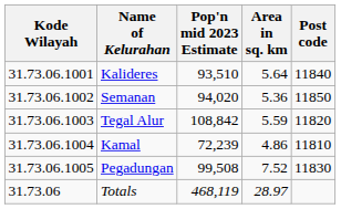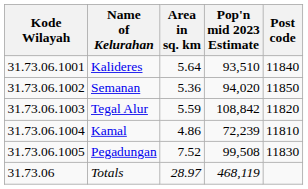 <table class="wikitable">
 <tr>
 <th>Kode <br>Wilayah</th>
 <th>Name <br>of <br><em>Kelurahan</em></th>
+<th>Area <br>in <br>sq. km</th>
 <th>Pop'n <br>mid 2023<br>Estimate</th>
-<th>Area <br>in <br>sq. km</th>
 <th>Post<br>code</th>
 </tr>
 <tr>
 <td>31.73.06.1001</td>
 <td><a href='#'>Kalideres</a></td>
+<td align="right">5.64</td>
 <td align="right">93,510</td>
-<td align="right">5.64</td>
 <td>11840</td>
 </tr>
 <tr>
 <td>31.73.06.1002</td>
 <td><a href='#'>Semanan</a></td>
+<td align="right">5.36</td>
 <td align="right">94,020</td>
-<td align="right">5.36</td>
 <td>11850</td>
 </tr>
 <tr>
 <td>31.73.06.1003</td>
 <td><a href='#'>Tegal Alur</a></td>
+<td align="right">5.59</td>
 <td align="right">108,842</td>
-<td align="right">5.59</td>
 <td>11820</td>
 </tr>
 <tr>
 <td>31.73.06.1004</td>
 <td><a href='#'>Kamal</a></td>
+<td align="right">4.86</td>
 <td align="right">72,239</td>
-<td align="right">4.86</td>
 <td>11810</td>
 </tr>
 <tr>
 <td>31.73.06.1005</td>
 <td><a href='#'>Pegadungan</a></td>
+<td align="right">7.52</td>
 <td align="right">99,508</td>
-<td align="right">7.52</td>
 <td>11830</td>
 </tr>
 <tr>
 <td>31.73.06</td>
 <td><em>Totals</em></td>
+<td align="right"><em>28.97</em></td>
 <td align="right"><em>468,119</em></td>
-<td align="right"><em>28.97</em></td>
 <td></td>
 </tr>
 </table>
